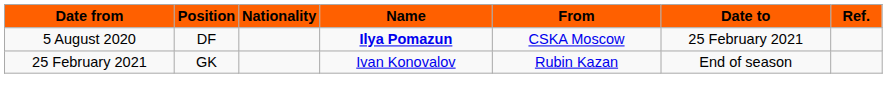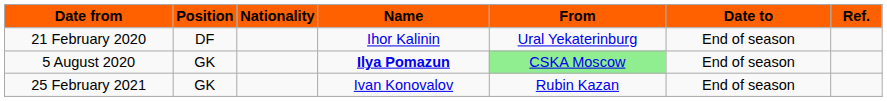 <table class="wikitable" style="text-align:center; font-size:90%; ">
 <tr>
 <th style="background:#FF6000; color:black; width:200px;">Date from</th>
 <th style="background:#FF6000; color:black; width:50px;">Position</th>
 <th style="background:#FF6000; color:black; width:50px;">Nationality</th>
 <th style="background:#FF6000; color:black; width:200px;">Name</th>
 <th style="background:#FF6000; color:black; width:200px;">From</th>
 <th style="background:#FF6000; color:black; width:200px;">Date to</th>
 <th style="background:#FF6000; color:black; width:50px;">Ref.</th>
 </tr>
 <tr>
-<td>5 August 2020</td>
+<td>21 February 2020</td>
 <td>DF</td>
 <td></td>
+<td><a href='#'>Ihor Kalinin</a></td>
+<td><a href='#'>Ural Yekaterinburg</a></td>
+<td>End of season</td>
+<td></td>
+</tr>
+<tr>
+<td>5 August 2020</td>
+<td>GK</td>
+<td></td>
 <td><strong><a href='#'>Ilya Pomazun</a></strong></td>
-<td><a href='#'>CSKA Moscow</a></td>
-<td>25 February 2021</td>
+<td style="background: lightgreen;"><a href='#'>CSKA Moscow</a></td>
+<td>End of season</td>
 <td></td>
 </tr>
 <tr>
 <td>25 February 2021</td>
 <td>GK</td>
 <td></td>
 <td><a href='#'>Ivan Konovalov</a></td>
 <td><a href='#'>Rubin Kazan</a></td>
 <td>End of season</td>
 <td></td>
 </tr>
 </table>
